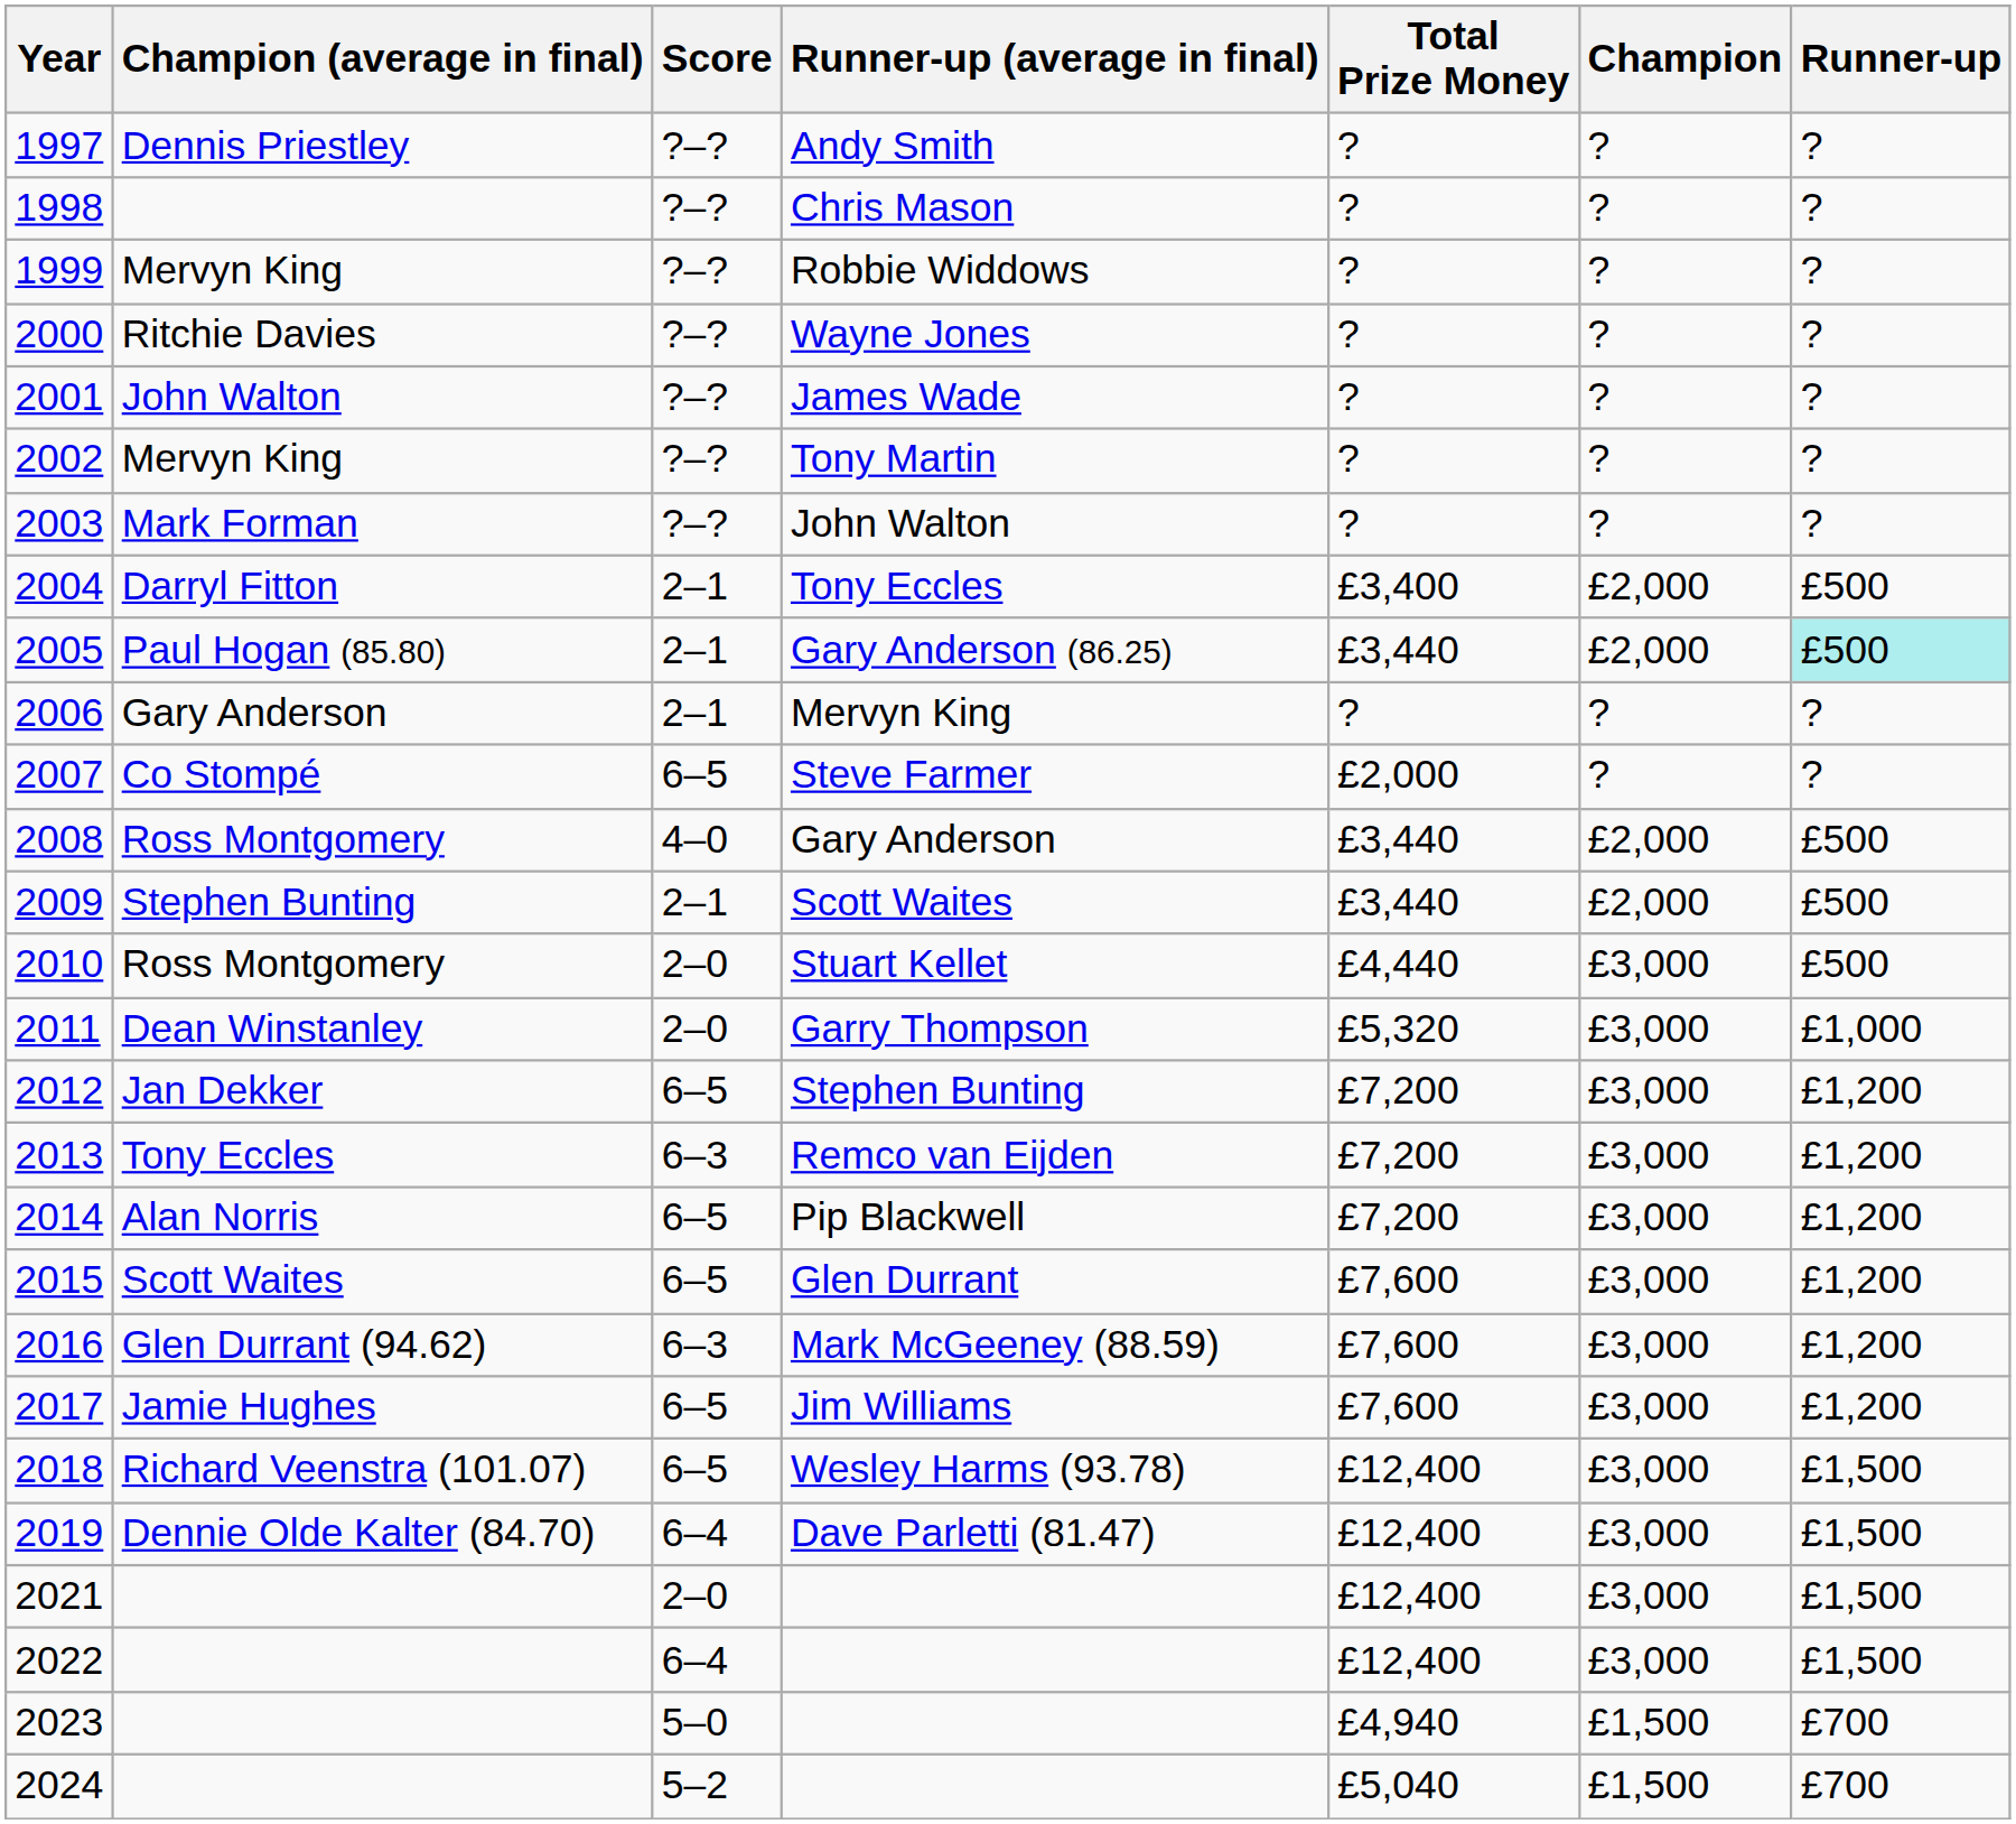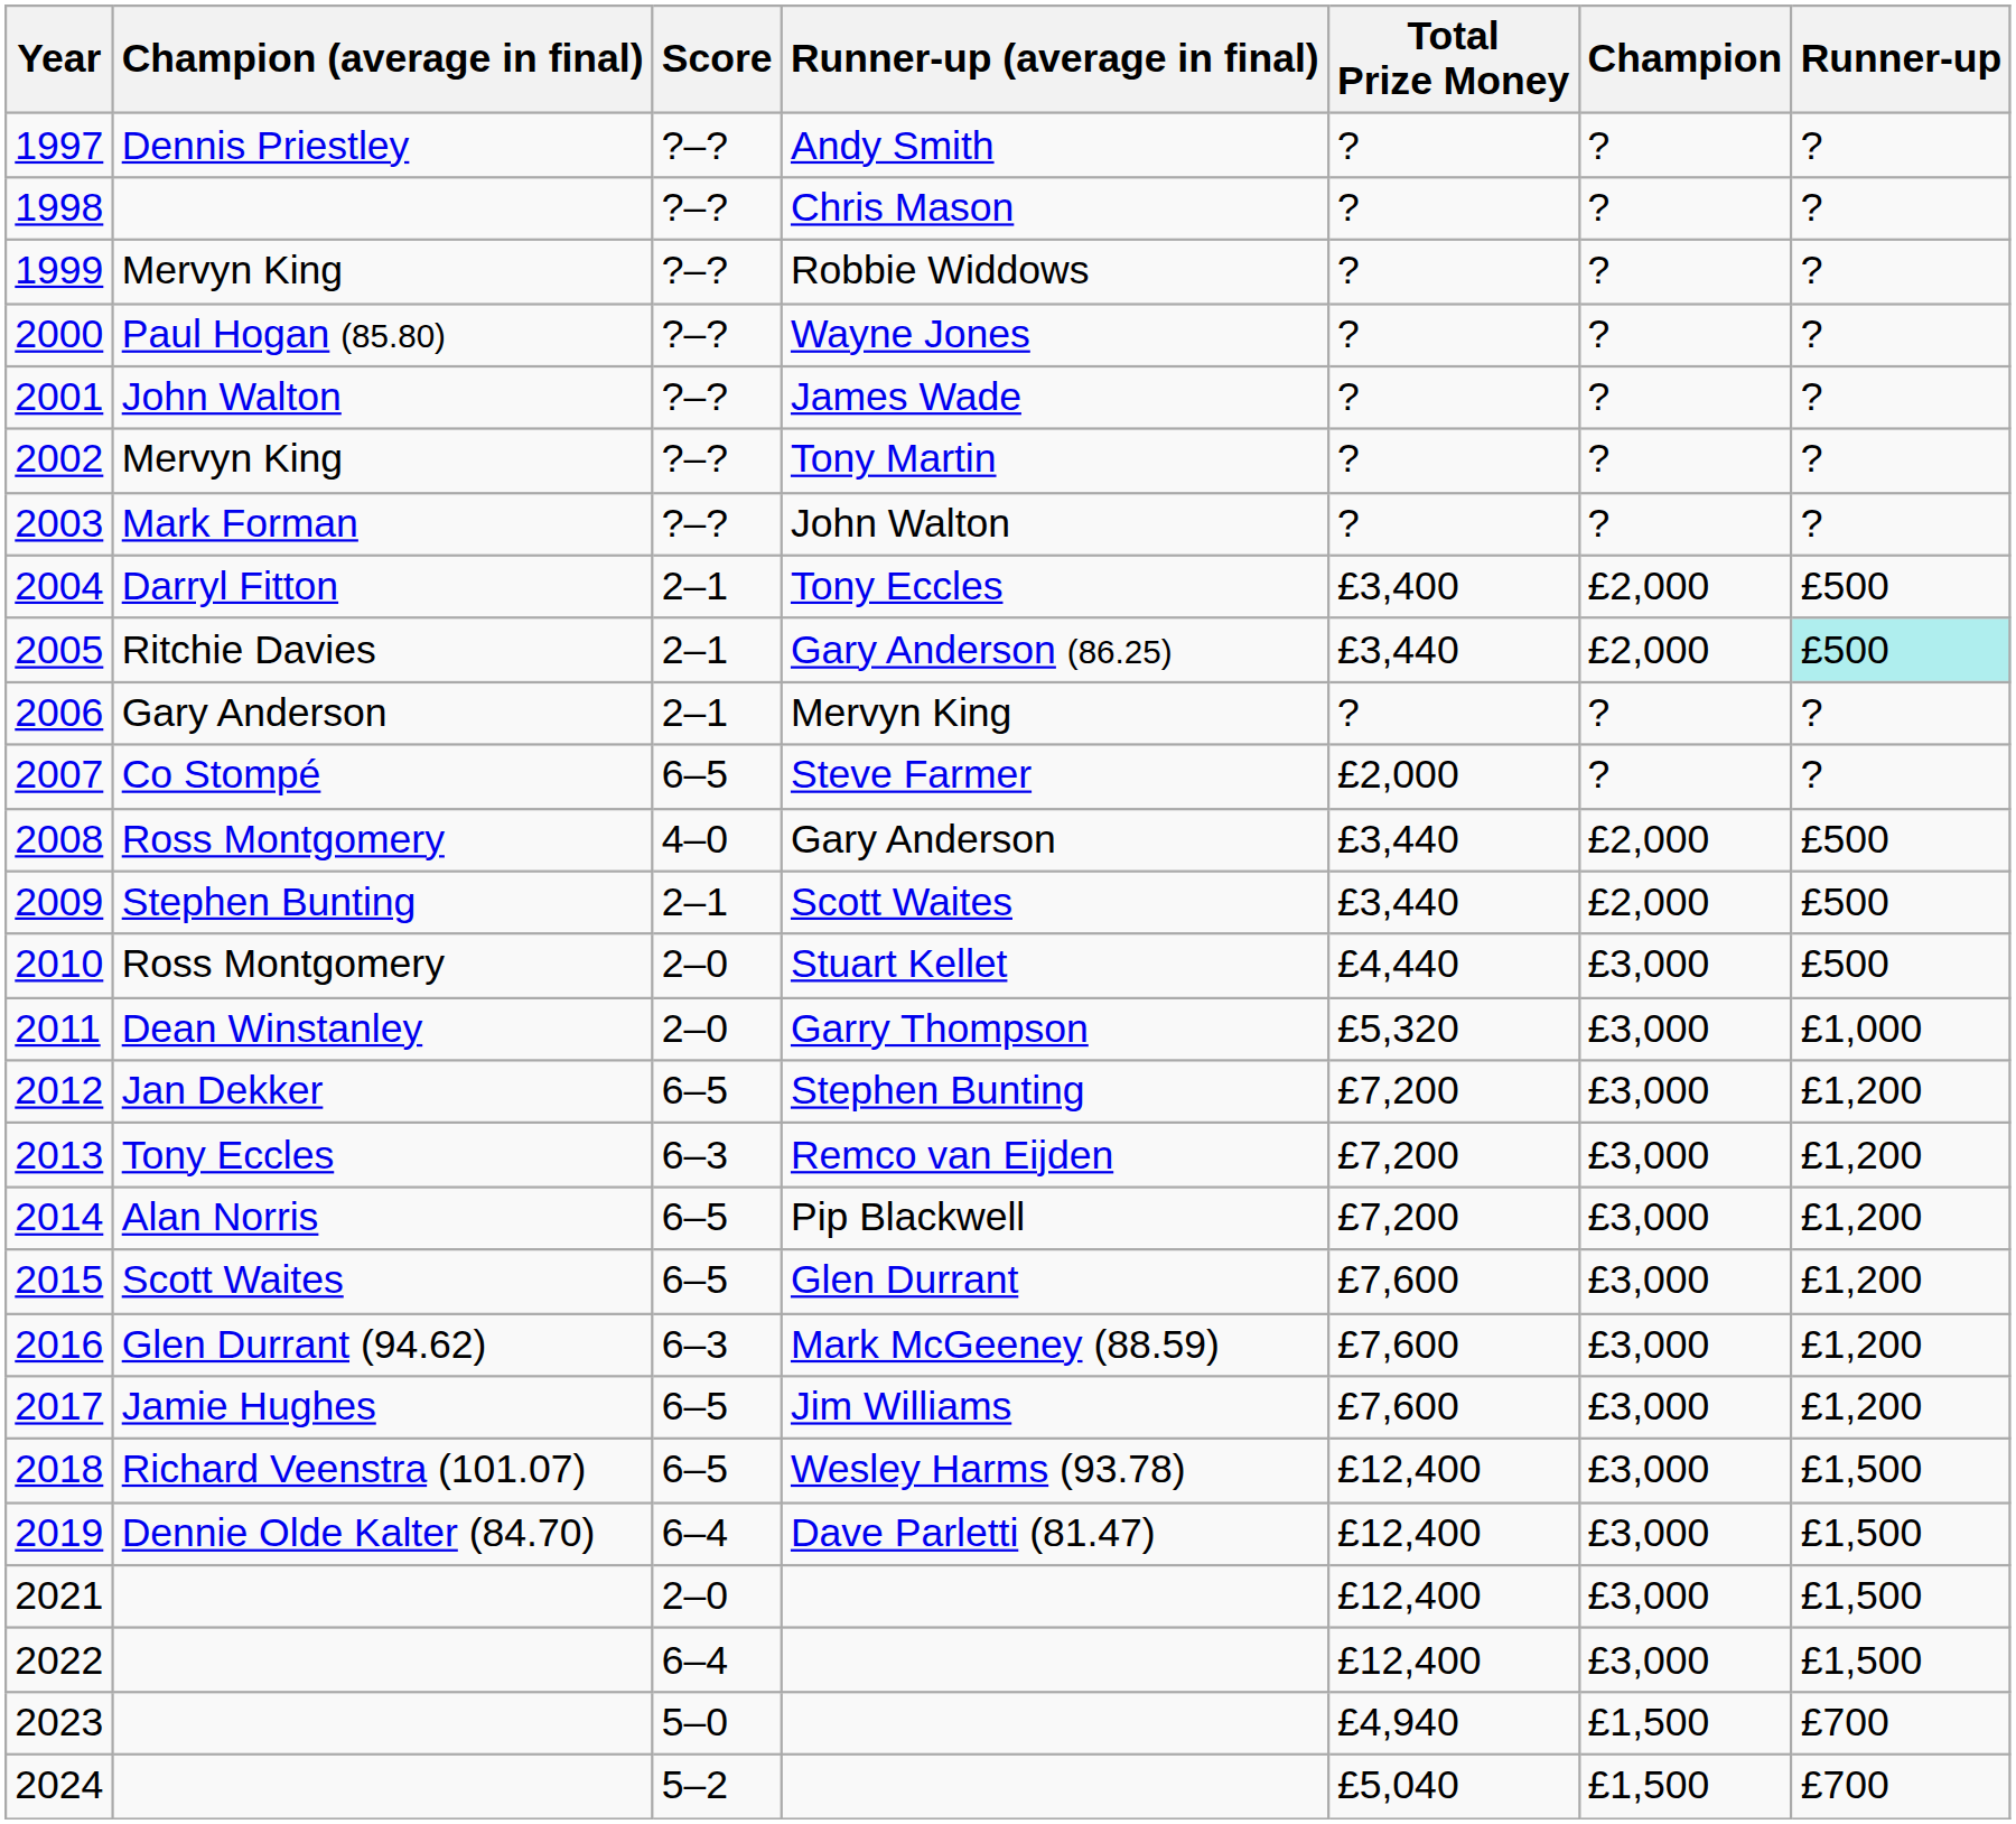 <table class="wikitable">
 <tr>
 <th>Year</th>
 <th>Champion (average in final)</th>
 <th>Score</th>
 <th>Runner-up (average in final)</th>
 <th>Total<br>Prize Money</th>
 <th>Champion</th>
 <th>Runner-up</th>
 </tr>
 <tr>
 <td><a href='#'>1997</a></td>
 <td> <a href='#'>Dennis Priestley</a></td>
 <td>?–?</td>
 <td> <a href='#'>Andy Smith</a></td>
 <td>?</td>
 <td>?</td>
 <td>?</td>
 </tr>
 <tr>
 <td><a href='#'>1998</a></td>
 <td></td>
 <td>?–?</td>
 <td> <a href='#'>Chris Mason</a></td>
 <td>?</td>
 <td>?</td>
 <td>?</td>
 </tr>
 <tr>
 <td><a href='#'>1999</a></td>
 <td> Mervyn King</td>
 <td>?–?</td>
 <td> Robbie Widdows</td>
 <td>?</td>
 <td>?</td>
 <td>?</td>
 </tr>
 <tr>
 <td><a href='#'>2000</a></td>
-<td> Ritchie Davies</td>
+<td> <a href='#'>Paul Hogan</a> <small><span>(85.80)</span></small></td>
 <td>?–?</td>
 <td> <a href='#'>Wayne Jones</a></td>
 <td>?</td>
 <td>?</td>
 <td>?</td>
 </tr>
 <tr>
 <td><a href='#'>2001</a></td>
 <td> <a href='#'>John Walton</a></td>
 <td>?–?</td>
 <td> <a href='#'>James Wade</a></td>
 <td>?</td>
 <td>?</td>
 <td>?</td>
 </tr>
 <tr>
 <td><a href='#'>2002</a></td>
 <td> Mervyn King</td>
 <td>?–?</td>
 <td> <a href='#'>Tony Martin</a></td>
 <td>?</td>
 <td>?</td>
 <td>?</td>
 </tr>
 <tr>
 <td><a href='#'>2003</a></td>
 <td> <a href='#'>Mark Forman</a></td>
 <td>?–?</td>
 <td> John Walton</td>
 <td>?</td>
 <td>?</td>
 <td>?</td>
 </tr>
 <tr>
 <td><a href='#'>2004</a></td>
 <td> <a href='#'>Darryl Fitton</a></td>
 <td>2–1</td>
 <td> <a href='#'>Tony Eccles</a></td>
 <td>£3,400</td>
 <td>£2,000</td>
 <td>£500</td>
 </tr>
 <tr>
 <td><a href='#'>2005</a></td>
-<td> <a href='#'>Paul Hogan</a> <small><span>(85.80)</span></small></td>
+<td> Ritchie Davies</td>
 <td>2–1</td>
 <td> <a href='#'>Gary Anderson</a> <small><span>(86.25)</span></small></td>
 <td>£3,440</td>
 <td>£2,000</td>
 <td style="background: paleturquoise;">£500</td>
 </tr>
 <tr>
 <td><a href='#'>2006</a></td>
 <td> Gary Anderson</td>
 <td>2–1</td>
 <td> Mervyn King</td>
 <td>?</td>
 <td>?</td>
 <td>?</td>
 </tr>
 <tr>
 <td><a href='#'>2007</a></td>
 <td> <a href='#'>Co Stompé</a></td>
 <td>6–5</td>
 <td> <a href='#'>Steve Farmer</a></td>
 <td>£2,000</td>
 <td>?</td>
 <td>?</td>
 </tr>
 <tr>
 <td><a href='#'>2008</a></td>
 <td> <a href='#'>Ross Montgomery</a></td>
 <td>4–0</td>
 <td> Gary Anderson</td>
 <td>£3,440</td>
 <td>£2,000</td>
 <td>£500</td>
 </tr>
 <tr>
 <td><a href='#'>2009</a></td>
 <td> <a href='#'>Stephen Bunting</a></td>
 <td>2–1</td>
 <td> <a href='#'>Scott Waites</a></td>
 <td>£3,440</td>
 <td>£2,000</td>
 <td>£500</td>
 </tr>
 <tr>
 <td><a href='#'>2010</a></td>
 <td> Ross Montgomery</td>
 <td>2–0</td>
 <td> <a href='#'>Stuart Kellet</a></td>
 <td>£4,440</td>
 <td>£3,000</td>
 <td>£500</td>
 </tr>
 <tr>
 <td><a href='#'>2011</a></td>
 <td> <a href='#'>Dean Winstanley</a></td>
 <td>2–0</td>
 <td> <a href='#'>Garry Thompson</a></td>
 <td>£5,320</td>
 <td>£3,000</td>
 <td>£1,000</td>
 </tr>
 <tr>
 <td><a href='#'>2012</a></td>
 <td> <a href='#'>Jan Dekker</a></td>
 <td>6–5</td>
 <td> <a href='#'>Stephen Bunting</a></td>
 <td>£7,200</td>
 <td>£3,000</td>
 <td>£1,200</td>
 </tr>
 <tr>
 <td><a href='#'>2013</a></td>
 <td> <a href='#'>Tony Eccles</a></td>
 <td>6–3</td>
 <td> <a href='#'>Remco van Eijden</a></td>
 <td>£7,200</td>
 <td>£3,000</td>
 <td>£1,200</td>
 </tr>
 <tr>
 <td><a href='#'>2014</a></td>
 <td> <a href='#'>Alan Norris</a></td>
 <td>6–5</td>
 <td> Pip Blackwell</td>
 <td>£7,200</td>
 <td>£3,000</td>
 <td>£1,200</td>
 </tr>
 <tr>
 <td><a href='#'>2015</a></td>
 <td> <a href='#'>Scott Waites</a></td>
 <td>6–5</td>
 <td> <a href='#'>Glen Durrant</a></td>
 <td>£7,600</td>
 <td>£3,000</td>
 <td>£1,200</td>
 </tr>
 <tr>
 <td><a href='#'>2016</a></td>
 <td> <a href='#'>Glen Durrant</a> (94.62)</td>
 <td>6–3</td>
 <td> <a href='#'>Mark McGeeney</a> (88.59)</td>
 <td>£7,600</td>
 <td>£3,000</td>
 <td>£1,200</td>
 </tr>
 <tr>
 <td><a href='#'>2017</a></td>
 <td> <a href='#'>Jamie Hughes</a></td>
 <td>6–5</td>
 <td> <a href='#'>Jim Williams</a></td>
 <td>£7,600</td>
 <td>£3,000</td>
 <td>£1,200</td>
 </tr>
 <tr>
 <td><a href='#'>2018</a></td>
 <td> <a href='#'>Richard Veenstra</a> (101.07)</td>
 <td>6–5</td>
 <td> <a href='#'>Wesley Harms</a> (93.78)</td>
 <td>£12,400</td>
 <td>£3,000</td>
 <td>£1,500</td>
 </tr>
 <tr>
 <td><a href='#'>2019</a></td>
 <td> <a href='#'>Dennie Olde Kalter</a> (84.70)</td>
 <td>6–4</td>
 <td> <a href='#'>Dave Parletti</a> (81.47)</td>
 <td>£12,400</td>
 <td>£3,000</td>
 <td>£1,500</td>
 </tr>
 <tr>
 <td>2021</td>
 <td></td>
 <td>2–0</td>
 <td></td>
 <td>£12,400</td>
 <td>£3,000</td>
 <td>£1,500</td>
 </tr>
 <tr>
 <td>2022</td>
 <td></td>
 <td>6–4</td>
 <td></td>
 <td>£12,400</td>
 <td>£3,000</td>
 <td>£1,500</td>
 </tr>
 <tr>
 <td>2023</td>
 <td></td>
 <td>5–0</td>
 <td></td>
 <td>£4,940</td>
 <td>£1,500</td>
 <td>£700</td>
 </tr>
 <tr>
 <td>2024</td>
 <td></td>
 <td>5–2</td>
 <td></td>
 <td>£5,040</td>
 <td>£1,500</td>
 <td>£700</td>
 </tr>
 </table>
